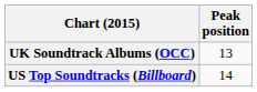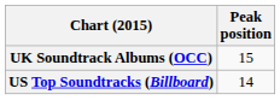 <table class="wikitable sortable plainrowheaders" style="text-align:center">
 <tr>
 <th scope="col">Chart (2015)</th>
 <th scope="col">Peak<br>position</th>
 </tr>
 <tr>
 <th scope="row">UK Soundtrack Albums (<a href='#'>OCC</a>)</th>
-<td>13</td>
+<td>15</td>
 </tr>
 <tr>
 <th scope="row">US <a href='#'>Top Soundtracks</a> (<em><a href='#'>Billboard</a></em>)</th>
 <td>14</td>
 </tr>
 </table>
